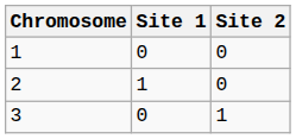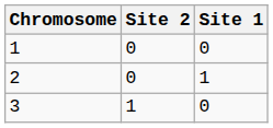 <table class="wikitable">
 <tr>
 <th>Chromosome</th>
+<th>Site 2</th>
 <th>Site 1</th>
-<th>Site 2</th>
 </tr>
 <tr>
 <td>1</td>
 <td>0</td>
 <td>0</td>
 </tr>
 <tr>
 <td>2</td>
+<td>0</td>
+<td>1</td>
+</tr>
+<tr>
+<td>3</td>
 <td>1</td>
 <td>0</td>
 </tr>
-<tr>
-<td>3</td>
-<td>0</td>
-<td>1</td>
-</tr>
 </table>
